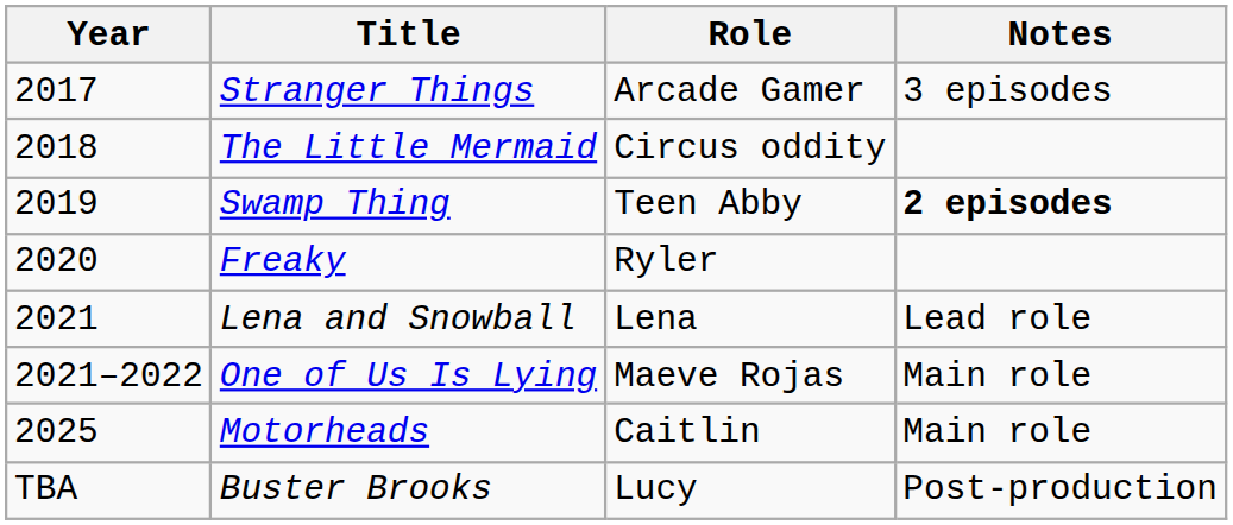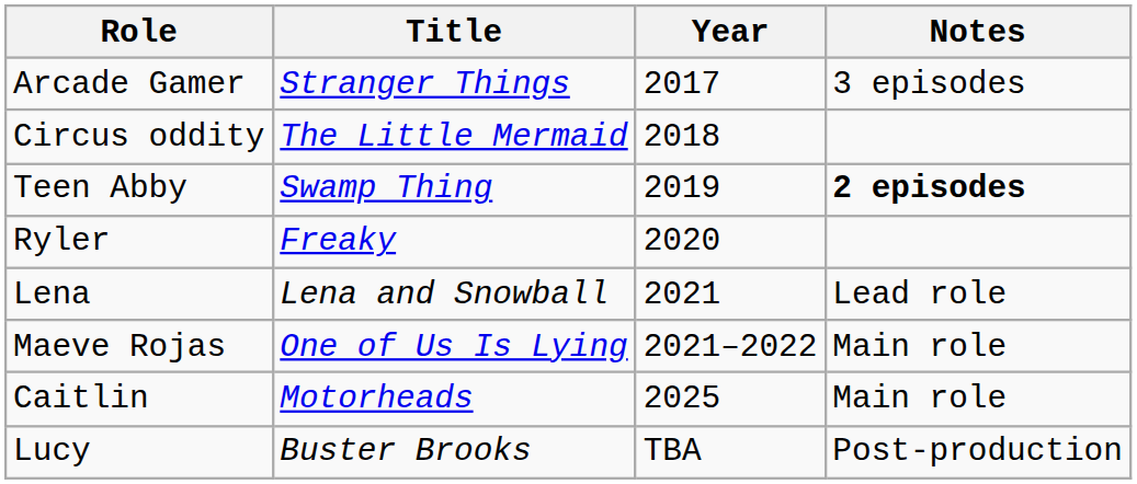 <table class="wikitable sortable">
 <tr>
+<th>Role</th>
+<th>Title</th>
 <th>Year</th>
-<th>Title</th>
-<th>Role</th>
 <th class="unsortable">Notes</th>
 </tr>
 <tr>
+<td>Arcade Gamer</td>
+<td><em><a href='#'>Stranger Things</a></em></td>
 <td>2017</td>
-<td><em><a href='#'>Stranger Things</a></em></td>
-<td>Arcade Gamer</td>
 <td>3 episodes</td>
 </tr>
 <tr>
+<td>Circus oddity</td>
+<td data-sort-value="Little Mermaid, The"><em><a href='#'>The Little Mermaid</a></em></td>
 <td>2018</td>
-<td data-sort-value="Little Mermaid, The"><em><a href='#'>The Little Mermaid</a></em></td>
-<td>Circus oddity</td>
 <td></td>
 </tr>
 <tr>
+<td>Teen Abby</td>
+<td><em><a href='#'>Swamp Thing</a></em></td>
 <td>2019</td>
-<td><em><a href='#'>Swamp Thing</a></em></td>
-<td>Teen Abby</td>
 <td><strong>2 episodes</strong></td>
 </tr>
 <tr>
+<td>Ryler</td>
+<td><em><a href='#'>Freaky</a></em></td>
 <td>2020</td>
-<td><em><a href='#'>Freaky</a></em></td>
-<td>Ryler</td>
 <td></td>
 </tr>
 <tr>
+<td>Lena</td>
+<td><em>Lena and Snowball</em></td>
 <td>2021</td>
-<td><em>Lena and Snowball</em></td>
-<td>Lena</td>
 <td>Lead role</td>
 </tr>
 <tr>
+<td>Maeve Rojas</td>
+<td><em><a href='#'>One of Us Is Lying</a></em></td>
 <td>2021–2022</td>
-<td><em><a href='#'>One of Us Is Lying</a></em></td>
-<td>Maeve Rojas</td>
 <td>Main role</td>
 </tr>
 <tr>
+<td>Caitlin</td>
+<td><em><a href='#'>Motorheads</a></em></td>
 <td>2025</td>
-<td><em><a href='#'>Motorheads</a></em></td>
-<td>Caitlin</td>
 <td>Main role</td>
 </tr>
 <tr>
+<td>Lucy</td>
+<td><em>Buster Brooks</em></td>
 <td>TBA</td>
-<td><em>Buster Brooks</em></td>
-<td>Lucy</td>
 <td>Post-production</td>
 </tr>
 </table>
